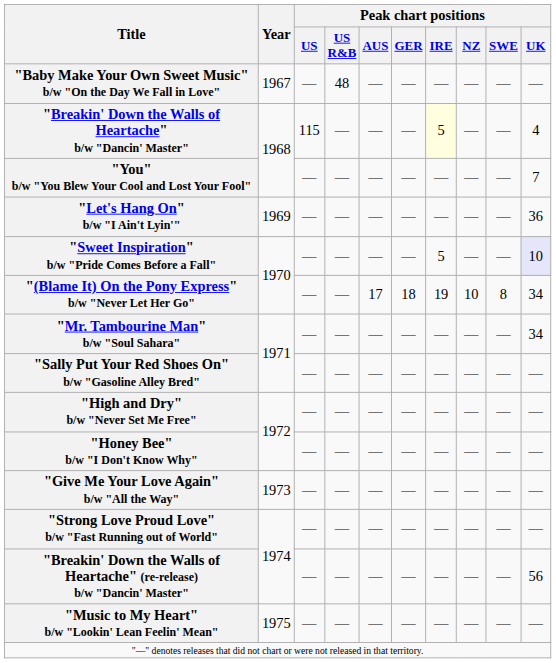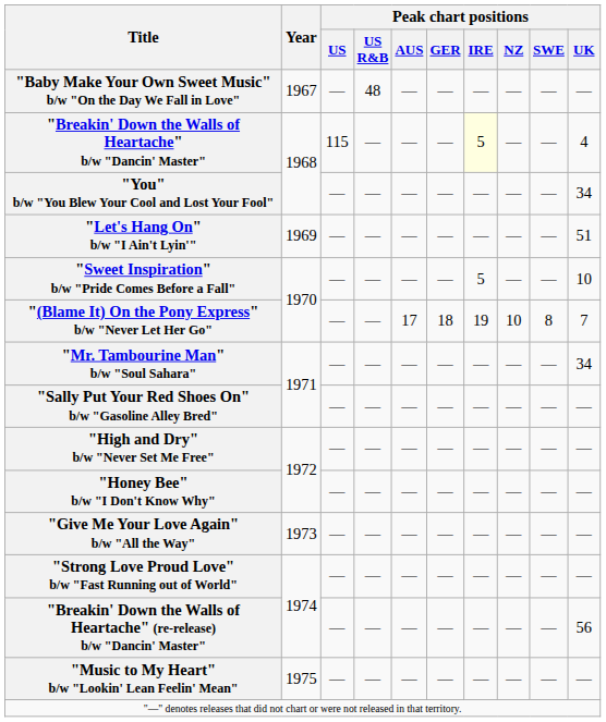 <table class="wikitable plainrowheaders" style="text-align:center;">
 <tr>
 <th rowspan="2" scope="col" style="width:23em;">Title</th>
 <th rowspan="2" scope="col" style="width:2em;">Year</th>
 <th colspan="8">Peak chart positions</th>
 </tr>
 <tr>
 <th scope="col" style="width:2em;font-size:90%;"><a href='#'>US</a><br></th>
 <th scope="col" style="width:2em;font-size:90%;"><a href='#'>US R&B</a><br></th>
 <th scope="col" style="width:2em;font-size:90%;"><a href='#'>AUS</a><br></th>
 <th scope="col" style="width:2em;font-size:90%;"><a href='#'>GER</a><br></th>
 <th scope="col" style="width:2em;font-size:90%;"><a href='#'>IRE</a><br></th>
 <th scope="col" style="width:2em;font-size:90%;"><a href='#'>NZ</a><br></th>
 <th scope="col" style="width:2em;font-size:90%;"><a href='#'>SWE</a><br></th>
 <th scope="col" style="width:2em;font-size:90%;"><a href='#'>UK</a><br></th>
 </tr>
 <tr>
 <th scope="row">"Baby Make Your Own Sweet Music"<br><small>b/w "On the Day We Fall in Love"</small></th>
 <td>1967</td>
 <td>—</td>
 <td>48</td>
 <td>—</td>
 <td>—</td>
 <td>—</td>
 <td>—</td>
 <td>—</td>
 <td>—</td>
 </tr>
 <tr>
 <th scope="row">"<a href='#'>Breakin' Down the Walls of Heartache</a>"<br><small>b/w "Dancin' Master"</small></th>
 <td rowspan="2">1968</td>
 <td>115</td>
 <td>—</td>
 <td>—</td>
 <td>—</td>
 <td style="background: lightyellow;">5</td>
 <td>—</td>
 <td>—</td>
 <td>4</td>
 </tr>
 <tr>
 <th scope="row">"You"<br><small>b/w "You Blew Your Cool and Lost Your Fool"</small></th>
 <td>—</td>
 <td>—</td>
 <td>—</td>
 <td>—</td>
 <td>—</td>
 <td>—</td>
 <td>—</td>
-<td>7</td>
+<td>34</td>
 </tr>
 <tr>
 <th scope="row">"<a href='#'>Let's Hang On</a>"<br><small>b/w "I Ain't Lyin'"</small></th>
 <td>1969</td>
 <td>—</td>
 <td>—</td>
 <td>—</td>
 <td>—</td>
 <td>—</td>
 <td>—</td>
 <td>—</td>
-<td>36</td>
+<td>51</td>
 </tr>
 <tr>
 <th scope="row">"<a href='#'>Sweet Inspiration</a>"<br><small>b/w "Pride Comes Before a Fall"</small></th>
 <td rowspan="2">1970</td>
 <td>—</td>
 <td>—</td>
 <td>—</td>
 <td>—</td>
 <td>5</td>
 <td>—</td>
 <td>—</td>
-<td style="background: lavender;">10</td>
+<td>10</td>
 </tr>
 <tr>
 <th scope="row">"<a href='#'>(Blame It) On the Pony Express</a>"<br><small>b/w "Never Let Her Go"</small></th>
 <td>—</td>
 <td>—</td>
 <td>17</td>
 <td>18</td>
 <td>19</td>
 <td>10</td>
 <td>8</td>
-<td>34</td>
+<td>7</td>
 </tr>
 <tr>
 <th scope="row">"<a href='#'>Mr. Tambourine Man</a>"<br><small>b/w "Soul Sahara"</small></th>
 <td rowspan="2">1971</td>
 <td>—</td>
 <td>—</td>
 <td>—</td>
 <td>—</td>
 <td>—</td>
 <td>—</td>
 <td>—</td>
 <td>34</td>
 </tr>
 <tr>
 <th scope="row">"Sally Put Your Red Shoes On"<br><small>b/w "Gasoline Alley Bred"</small></th>
 <td>—</td>
 <td>—</td>
 <td>—</td>
 <td>—</td>
 <td>—</td>
 <td>—</td>
 <td>—</td>
 <td>—</td>
 </tr>
 <tr>
 <th scope="row">"High and Dry"<br><small>b/w "Never Set Me Free"</small></th>
 <td rowspan="2">1972</td>
 <td>—</td>
 <td>—</td>
 <td>—</td>
 <td>—</td>
 <td>—</td>
 <td>—</td>
 <td>—</td>
 <td>—</td>
 </tr>
 <tr>
 <th scope="row">"Honey Bee"<br><small>b/w "I Don't Know Why"</small></th>
 <td>—</td>
 <td>—</td>
 <td>—</td>
 <td>—</td>
 <td>—</td>
 <td>—</td>
 <td>—</td>
 <td>—</td>
 </tr>
 <tr>
 <th scope="row">"Give Me Your Love Again"<br><small>b/w "All the Way"</small></th>
 <td>1973</td>
 <td>—</td>
 <td>—</td>
 <td>—</td>
 <td>—</td>
 <td>—</td>
 <td>—</td>
 <td>—</td>
 <td>—</td>
 </tr>
 <tr>
 <th scope="row">"Strong Love Proud Love"<br><small>b/w "Fast Running out of World"</small></th>
 <td rowspan="2">1974</td>
 <td>—</td>
 <td>—</td>
 <td>—</td>
 <td>—</td>
 <td>—</td>
 <td>—</td>
 <td>—</td>
 <td>—</td>
 </tr>
 <tr>
 <th scope="row">"Breakin' Down the Walls of Heartache" <small>(re-release)</small><br><small>b/w "Dancin' Master"</small></th>
 <td>—</td>
 <td>—</td>
 <td>—</td>
 <td>—</td>
 <td>—</td>
 <td>—</td>
 <td>—</td>
 <td>56</td>
 </tr>
 <tr>
 <th scope="row">"Music to My Heart"<br><small>b/w "Lookin' Lean Feelin' Mean"</small></th>
 <td>1975</td>
 <td>—</td>
 <td>—</td>
 <td>—</td>
 <td>—</td>
 <td>—</td>
 <td>—</td>
 <td>—</td>
 <td>—</td>
 </tr>
 <tr>
 <td colspan="10" style="font-size:8pt">"—" denotes releases that did not chart or were not released in that territory.</td>
 </tr>
 </table>
